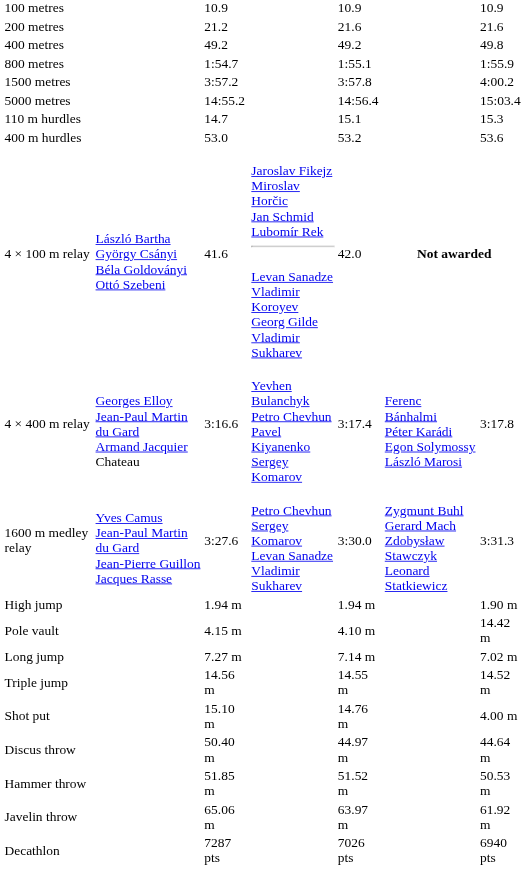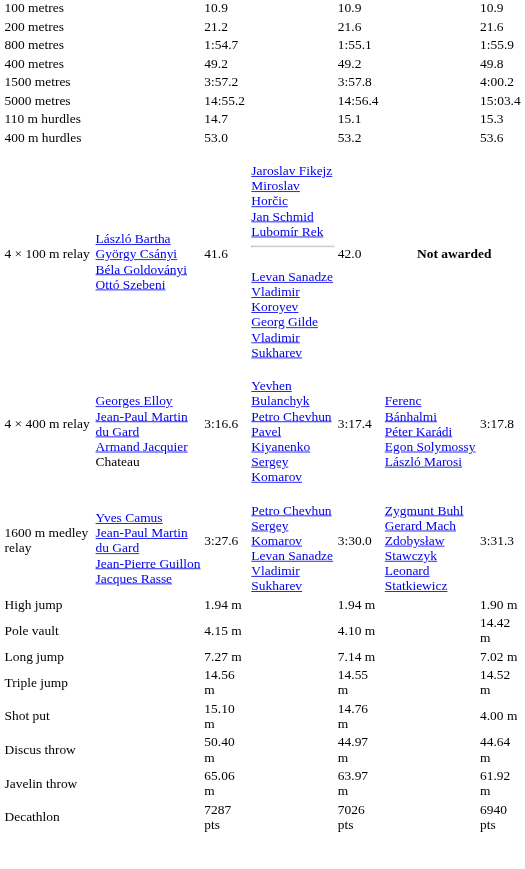 <table>
 <tr>
 <td>100 metres</td>
 <td></td>
 <td>10.9</td>
 <td></td>
 <td>10.9</td>
 <td></td>
 <td>10.9</td>
 </tr>
 <tr>
 <td>200 metres</td>
 <td></td>
 <td>21.2</td>
 <td></td>
 <td>21.6</td>
 <td></td>
 <td>21.6</td>
 </tr>
 <tr>
+<td>800 metres</td>
+<td></td>
+<td>1:54.7</td>
+<td></td>
+<td>1:55.1</td>
+<td></td>
+<td>1:55.9</td>
+</tr>
+<tr>
 <td>400 metres</td>
 <td></td>
 <td>49.2</td>
 <td></td>
 <td>49.2</td>
 <td></td>
 <td>49.8</td>
-</tr>
-<tr>
-<td>800 metres</td>
-<td></td>
-<td>1:54.7</td>
-<td></td>
-<td>1:55.1</td>
-<td></td>
-<td>1:55.9</td>
 </tr>
 <tr>
 <td>1500 metres</td>
 <td></td>
 <td>3:57.2</td>
 <td></td>
 <td>3:57.8</td>
 <td></td>
 <td>4:00.2</td>
 </tr>
 <tr>
 <td>5000 metres</td>
 <td></td>
 <td>14:55.2</td>
 <td></td>
 <td>14:56.4</td>
 <td></td>
 <td>15:03.4</td>
 </tr>
 <tr>
 <td>110 m hurdles</td>
 <td></td>
 <td>14.7</td>
 <td></td>
 <td>15.1</td>
 <td></td>
 <td>15.3</td>
 </tr>
 <tr>
 <td>400 m hurdles</td>
 <td></td>
 <td>53.0</td>
 <td></td>
 <td>53.2</td>
 <td></td>
 <td>53.6</td>
 </tr>
 <tr>
 <td>4 × 100 m relay</td>
 <td><br><a href='#'>László Bartha</a><br><a href='#'>György Csányi</a><br><a href='#'>Béla Goldoványi</a><br><a href='#'>Ottó Szebeni</a></td>
 <td>41.6</td>
 <td><br><a href='#'>Jaroslav Fikejz</a><br><a href='#'>Miroslav Horčic</a><br><a href='#'>Jan Schmid</a><br><a href='#'>Lubomír Rek</a><hr><br><a href='#'>Levan Sanadze</a><br><a href='#'>Vladimir Koroyev</a><br><a href='#'>Georg Gilde</a><br><a href='#'>Vladimir Sukharev</a></td>
 <td>42.0</td>
 <th colspan=2>Not awarded</th>
 </tr>
 <tr>
 <td>4 × 400 m relay</td>
 <td><br><a href='#'>Georges Elloy</a><br><a href='#'>Jean-Paul Martin du Gard</a><br><a href='#'>Armand Jacquier</a><br>Chateau</td>
 <td>3:16.6</td>
 <td><br><a href='#'>Yevhen Bulanchyk</a><br><a href='#'>Petro Chevhun</a><br><a href='#'>Pavel Kiyanenko</a><br><a href='#'>Sergey Komarov</a></td>
 <td>3:17.4</td>
 <td><br><a href='#'>Ferenc Bánhalmi</a><br><a href='#'>Péter Karádi</a><br><a href='#'>Egon Solymossy</a><br><a href='#'>László Marosi</a></td>
 <td>3:17.8</td>
 </tr>
 <tr>
 <td>1600 m medley relay</td>
 <td><br><a href='#'>Yves Camus</a><br><a href='#'>Jean-Paul Martin du Gard</a><br><a href='#'>Jean-Pierre Guillon</a><br><a href='#'>Jacques Rasse</a></td>
 <td>3:27.6</td>
 <td><br><a href='#'>Petro Chevhun</a><br><a href='#'>Sergey Komarov</a><br><a href='#'>Levan Sanadze</a><br><a href='#'>Vladimir Sukharev</a></td>
 <td>3:30.0</td>
 <td><br><a href='#'>Zygmunt Buhl</a><br><a href='#'>Gerard Mach</a><br><a href='#'>Zdobysław Stawczyk</a><br><a href='#'>Leonard Statkiewicz</a></td>
 <td>3:31.3</td>
 </tr>
 <tr>
 <td>High jump</td>
 <td></td>
 <td>1.94 m</td>
 <td></td>
 <td>1.94 m</td>
 <td></td>
 <td>1.90 m</td>
 </tr>
 <tr>
 <td>Pole vault</td>
 <td></td>
 <td>4.15 m</td>
 <td></td>
 <td>4.10 m</td>
 <td></td>
 <td>14.42 m</td>
 </tr>
 <tr>
 <td>Long jump</td>
 <td></td>
 <td>7.27 m</td>
 <td></td>
 <td>7.14 m</td>
 <td></td>
 <td>7.02 m</td>
 </tr>
 <tr>
 <td>Triple jump</td>
 <td></td>
 <td>14.56 m</td>
 <td></td>
 <td>14.55 m</td>
 <td></td>
 <td>14.52 m</td>
 </tr>
 <tr>
 <td>Shot put</td>
 <td></td>
 <td>15.10 m</td>
 <td></td>
 <td>14.76 m</td>
 <td></td>
 <td>4.00 m</td>
 </tr>
 <tr>
 <td>Discus throw</td>
 <td></td>
 <td>50.40 m</td>
 <td></td>
 <td>44.97 m</td>
 <td></td>
 <td>44.64 m</td>
 </tr>
 <tr>
-<td>Hammer throw</td>
-<td></td>
-<td>51.85 m</td>
-<td></td>
-<td>51.52 m</td>
-<td></td>
-<td>50.53 m</td>
-</tr>
-<tr>
 <td>Javelin throw</td>
 <td></td>
 <td>65.06 m</td>
 <td></td>
 <td>63.97 m</td>
 <td></td>
 <td>61.92 m</td>
 </tr>
 <tr>
 <td>Decathlon</td>
 <td></td>
 <td>7287 pts</td>
 <td></td>
 <td>7026 pts</td>
 <td></td>
 <td>6940 pts</td>
 </tr>
 </table>
